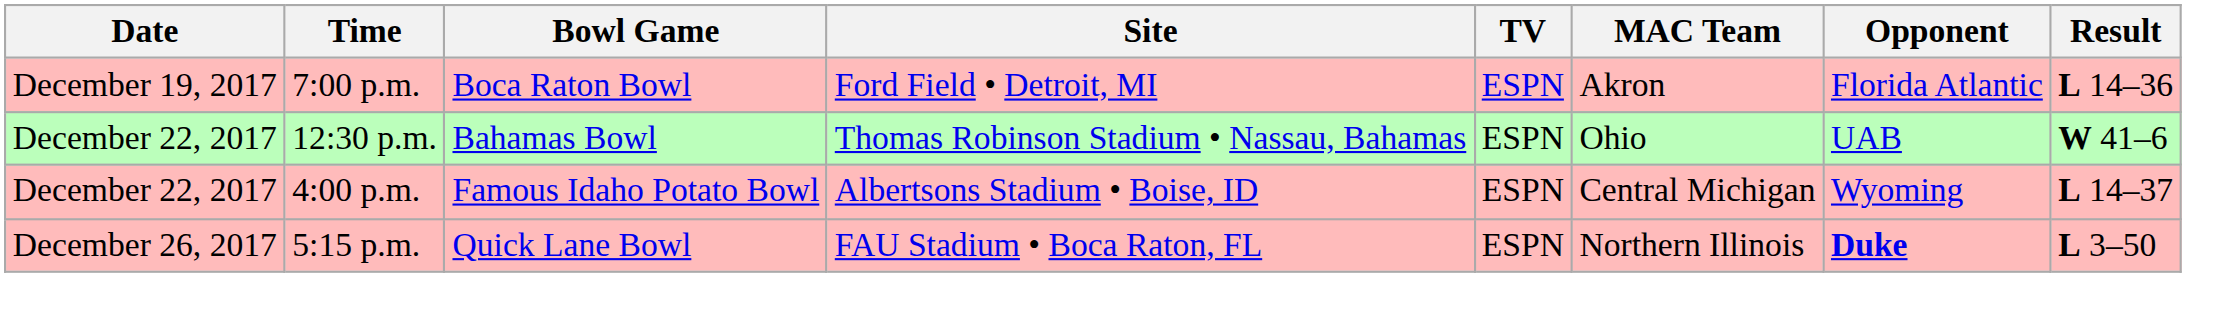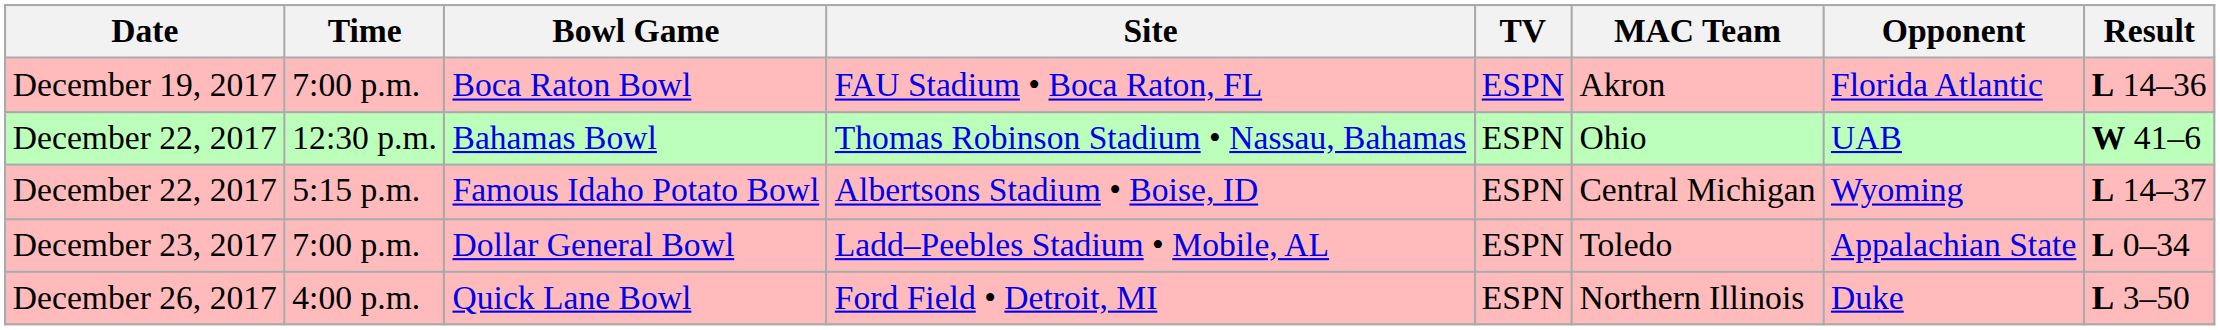 <table class="wikitable">
 <tr>
 <th>Date</th>
 <th>Time</th>
 <th>Bowl Game</th>
 <th>Site</th>
 <th>TV</th>
 <th>MAC Team</th>
 <th>Opponent</th>
 <th>Result</th>
 </tr>
 <tr bgcolor=#fbb>
 <td>December 19, 2017</td>
 <td>7:00 p.m.</td>
 <td><a href='#'>Boca Raton Bowl</a></td>
-<td><a href='#'>Ford Field</a> • <a href='#'>Detroit, MI</a></td>
+<td><a href='#'>FAU Stadium</a> • <a href='#'>Boca Raton, FL</a></td>
 <td><a href='#'>ESPN</a></td>
 <td>Akron</td>
 <td><a href='#'>Florida Atlantic</a></td>
 <td><strong>L</strong> 14–36</td>
 </tr>
 <tr bgcolor=#bfb>
 <td>December 22, 2017</td>
 <td>12:30 p.m.</td>
 <td><a href='#'>Bahamas Bowl</a></td>
 <td><a href='#'>Thomas Robinson Stadium</a> • <a href='#'>Nassau, Bahamas</a></td>
 <td>ESPN</td>
 <td>Ohio</td>
 <td><a href='#'>UAB</a></td>
 <td><strong>W</strong> 41–6</td>
 </tr>
 <tr bgcolor=#fbb>
 <td>December 22, 2017</td>
-<td>4:00 p.m.</td>
+<td>5:15 p.m.</td>
 <td><a href='#'>Famous Idaho Potato Bowl</a></td>
 <td><a href='#'>Albertsons Stadium</a> • <a href='#'>Boise, ID</a></td>
 <td>ESPN</td>
 <td>Central Michigan</td>
 <td><a href='#'>Wyoming</a></td>
 <td><strong>L</strong> 14–37</td>
 </tr>
 <tr bgcolor=#fbb>
+<td>December 23, 2017</td>
+<td>7:00 p.m.</td>
+<td><a href='#'>Dollar General Bowl</a></td>
+<td><a href='#'>Ladd–Peebles Stadium</a> • <a href='#'>Mobile, AL</a></td>
+<td>ESPN</td>
+<td>Toledo</td>
+<td><a href='#'>Appalachian State</a></td>
+<td><strong>L</strong> 0–34</td>
+</tr>
+<tr bgcolor=#fbb>
 <td>December 26, 2017</td>
-<td>5:15 p.m.</td>
+<td>4:00 p.m.</td>
 <td><a href='#'>Quick Lane Bowl</a></td>
-<td><a href='#'>FAU Stadium</a> • <a href='#'>Boca Raton, FL</a></td>
+<td><a href='#'>Ford Field</a> • <a href='#'>Detroit, MI</a></td>
 <td>ESPN</td>
 <td>Northern Illinois</td>
-<td><strong><a href='#'>Duke</a></strong></td>
+<td><a href='#'>Duke</a></td>
 <td><strong>L</strong> 3–50</td>
 </tr>
 </table>
